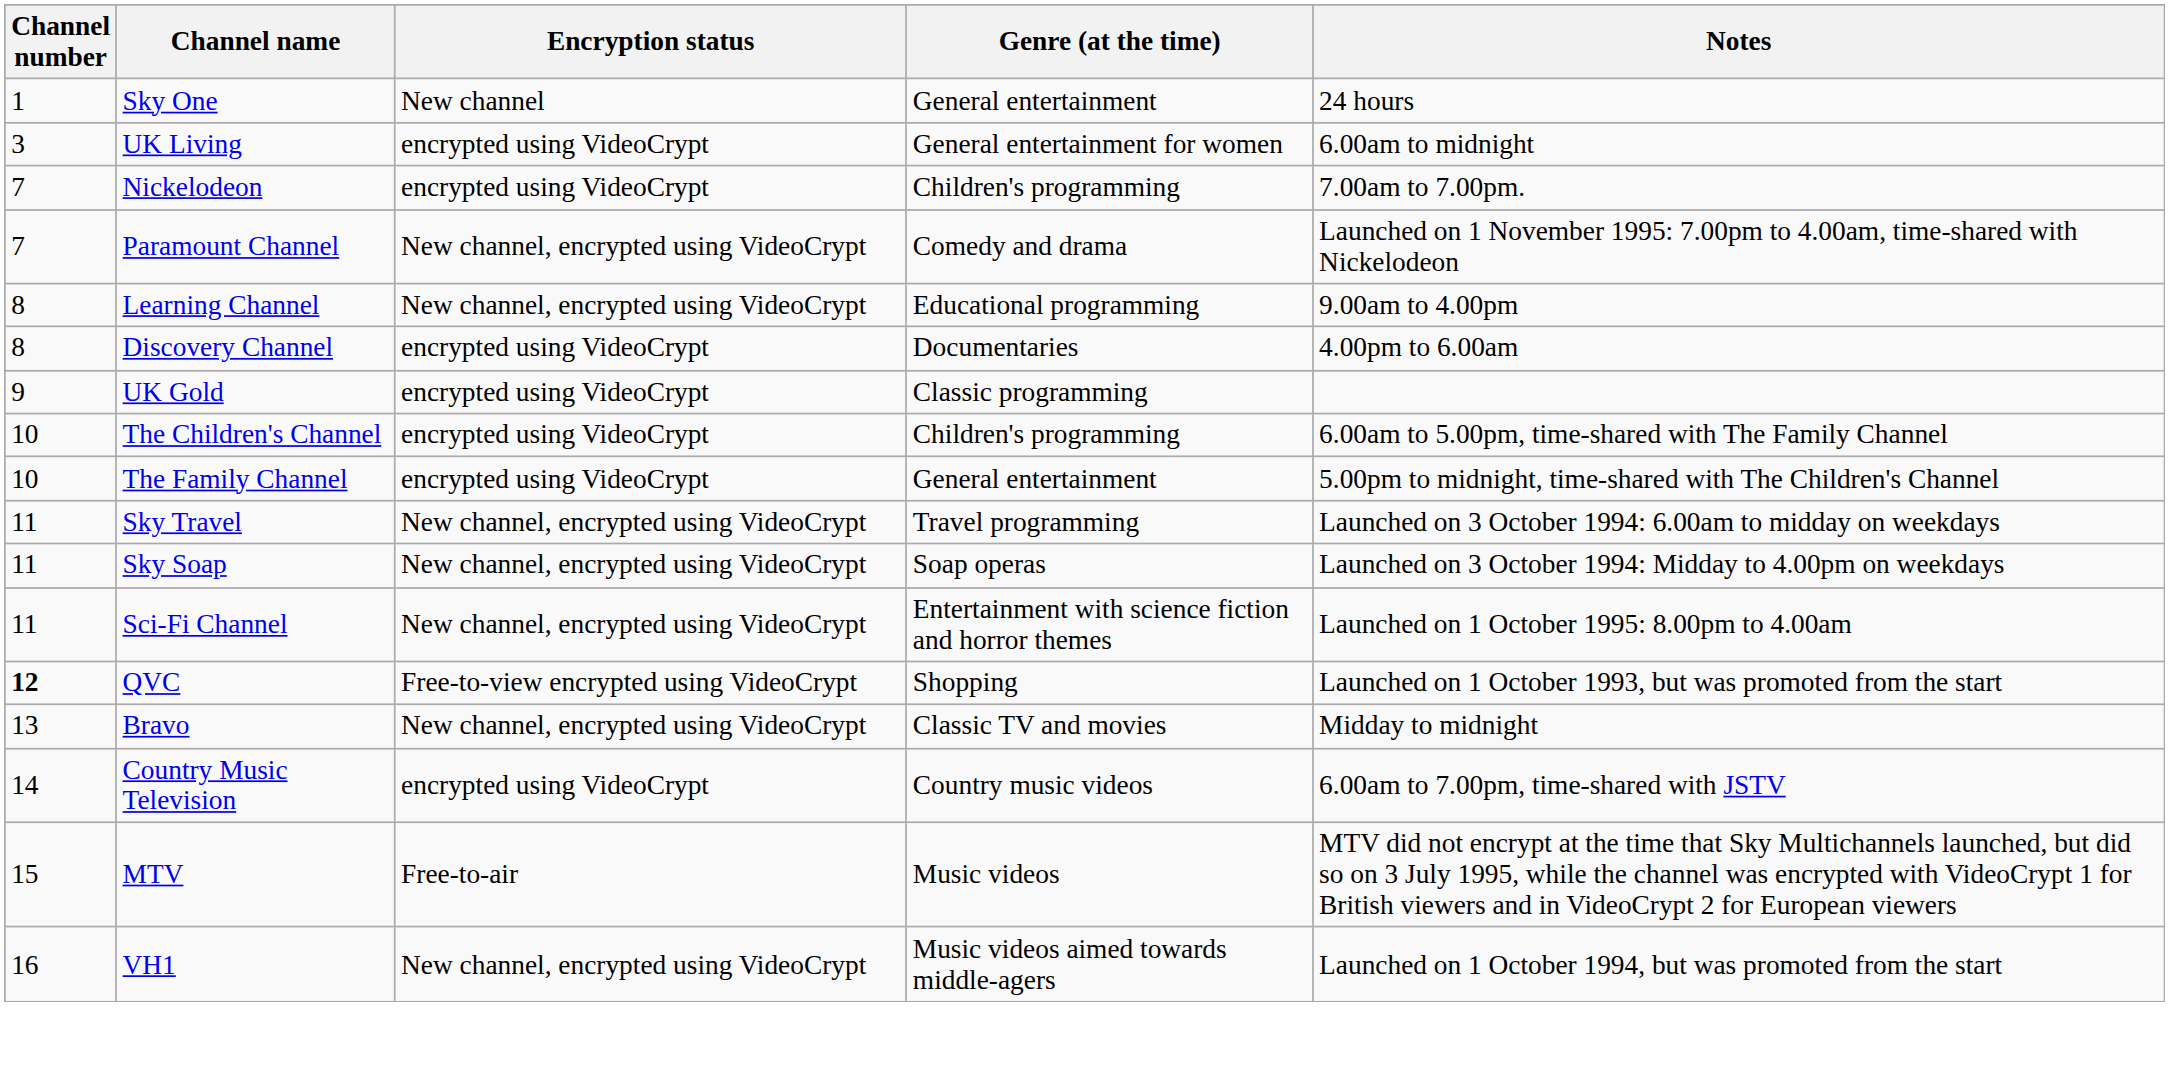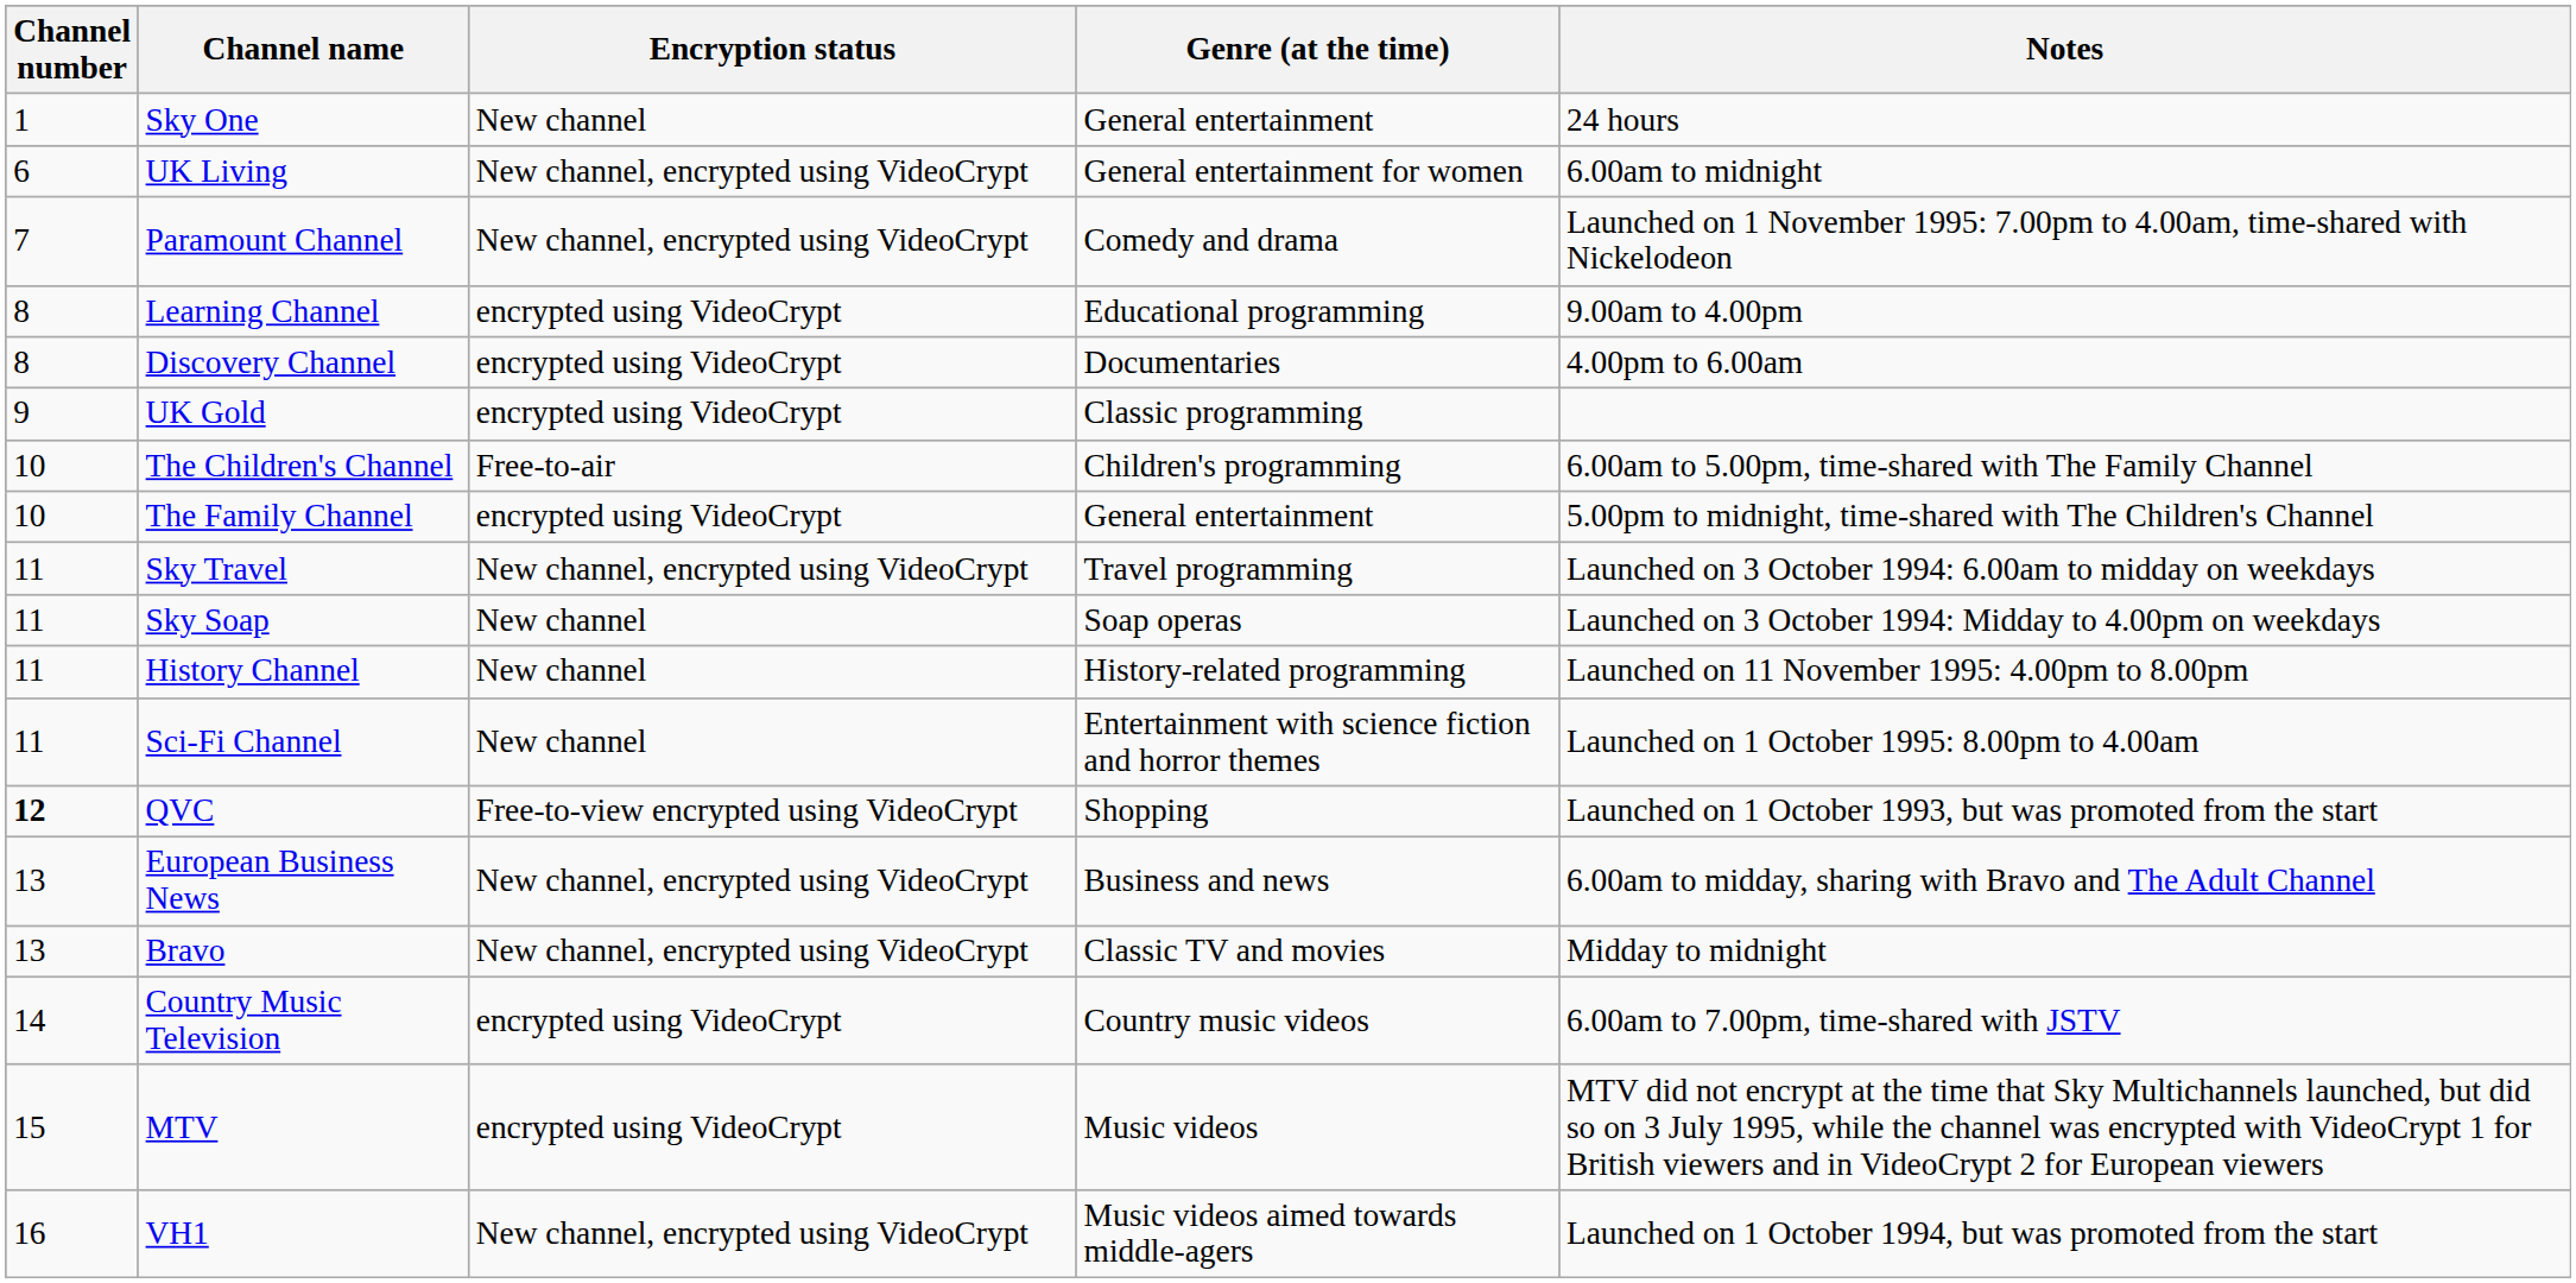 <table class="wikitable sortable" width="100%">
 <tr>
 <th width="4%">Channel number</th>
 <th width="13%">Channel name</th>
 <th width="24%">Encryption status</th>
 <th width="19%">Genre (at the time)</th>
 <th width="40%">Notes</th>
 </tr>
 <tr>
 <td>1</td>
 <td><a href='#'>Sky One</a></td>
 <td>New channel</td>
 <td>General entertainment</td>
 <td>24 hours</td>
 </tr>
 <tr>
-<td>3</td>
+<td>6</td>
 <td><a href='#'>UK Living</a></td>
-<td>encrypted using VideoCrypt</td>
+<td>New channel, encrypted using VideoCrypt</td>
 <td>General entertainment for women</td>
 <td>6.00am to midnight</td>
-</tr>
-<tr>
-<td>7</td>
-<td><a href='#'>Nickelodeon</a></td>
-<td>encrypted using VideoCrypt</td>
-<td>Children's programming</td>
-<td>7.00am to 7.00pm.</td>
 </tr>
 <tr>
 <td>7</td>
 <td><a href='#'>Paramount Channel</a></td>
 <td>New channel, encrypted using VideoCrypt</td>
 <td>Comedy and drama</td>
 <td>Launched on 1 November 1995: 7.00pm to 4.00am, time-shared with Nickelodeon</td>
 </tr>
 <tr>
 <td>8</td>
 <td><a href='#'>Learning Channel</a></td>
-<td>New channel, encrypted using VideoCrypt</td>
+<td>encrypted using VideoCrypt</td>
 <td>Educational programming</td>
 <td>9.00am to 4.00pm</td>
 </tr>
 <tr>
 <td>8</td>
 <td><a href='#'>Discovery Channel</a></td>
 <td>encrypted using VideoCrypt</td>
 <td>Documentaries</td>
 <td>4.00pm to 6.00am</td>
 </tr>
 <tr>
 <td>9</td>
 <td><a href='#'>UK Gold</a></td>
 <td>encrypted using VideoCrypt</td>
 <td>Classic programming</td>
 <td></td>
 </tr>
 <tr>
 <td>10</td>
 <td><a href='#'>The Children's Channel</a></td>
-<td>encrypted using VideoCrypt</td>
+<td>Free-to-air</td>
 <td>Children's programming</td>
 <td>6.00am to 5.00pm, time-shared with The Family Channel</td>
 </tr>
 <tr>
 <td>10</td>
 <td><a href='#'>The Family Channel</a></td>
 <td>encrypted using VideoCrypt</td>
 <td>General entertainment</td>
 <td>5.00pm to midnight, time-shared with The Children's Channel</td>
 </tr>
 <tr>
 <td>11</td>
 <td><a href='#'>Sky Travel</a></td>
 <td>New channel, encrypted using VideoCrypt</td>
 <td>Travel programming</td>
 <td>Launched on 3 October 1994: 6.00am to midday on weekdays </td>
 </tr>
 <tr>
 <td>11</td>
 <td><a href='#'>Sky Soap</a></td>
-<td>New channel, encrypted using VideoCrypt</td>
+<td>New channel</td>
 <td>Soap operas</td>
 <td>Launched on 3 October 1994: Midday to 4.00pm on weekdays </td>
 </tr>
 <tr>
 <td>11</td>
+<td><a href='#'>History Channel</a></td>
+<td>New channel</td>
+<td>History-related programming</td>
+<td>Launched on 11 November 1995: 4.00pm to 8.00pm</td>
+</tr>
+<tr>
+<td>11</td>
 <td><a href='#'>Sci-Fi Channel</a></td>
-<td>New channel, encrypted using VideoCrypt</td>
+<td>New channel</td>
 <td>Entertainment with science fiction and horror themes</td>
 <td>Launched on 1 October 1995: 8.00pm to 4.00am</td>
 </tr>
 <tr>
 <td><strong>12</strong></td>
 <td><a href='#'>QVC</a></td>
 <td>Free-to-view encrypted using VideoCrypt</td>
 <td>Shopping</td>
 <td>Launched on 1 October 1993, but was promoted from the start</td>
+</tr>
+<tr>
+<td>13</td>
+<td><a href='#'>European Business News</a></td>
+<td>New channel, encrypted using VideoCrypt</td>
+<td>Business and news</td>
+<td>6.00am to midday, sharing with Bravo and <a href='#'>The Adult Channel</a></td>
 </tr>
 <tr>
 <td>13</td>
 <td><a href='#'>Bravo</a></td>
 <td>New channel, encrypted using VideoCrypt</td>
 <td>Classic TV and movies</td>
 <td>Midday to midnight</td>
 </tr>
 <tr>
 <td>14</td>
 <td><a href='#'>Country Music Television</a></td>
 <td>encrypted using VideoCrypt</td>
 <td>Country music videos</td>
 <td>6.00am to 7.00pm, time-shared with <a href='#'>JSTV</a></td>
 </tr>
 <tr>
 <td>15</td>
 <td><a href='#'>MTV</a></td>
-<td>Free-to-air</td>
+<td>encrypted using VideoCrypt</td>
 <td>Music videos</td>
 <td>MTV did not encrypt at the time that Sky Multichannels launched, but did so on 3 July 1995, while the channel was encrypted with VideoCrypt 1 for British viewers and in VideoCrypt 2 for European viewers</td>
 </tr>
 <tr>
 <td>16</td>
 <td><a href='#'>VH1</a></td>
 <td>New channel, encrypted using VideoCrypt</td>
 <td>Music videos aimed towards middle-agers</td>
 <td>Launched on 1 October 1994, but was promoted from the start</td>
 </tr>
 </table>
